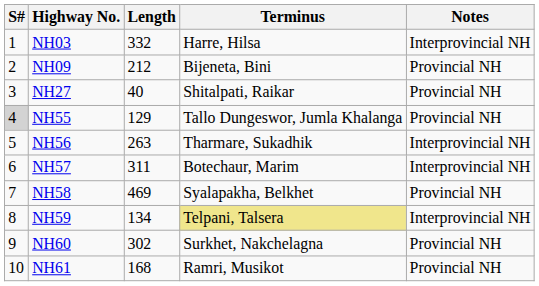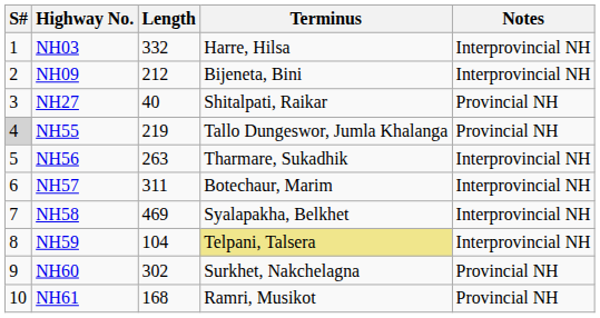 <table class="wikitable">
 <tr>
 <th>S#</th>
 <th>Highway No.</th>
 <th>Length</th>
 <th>Terminus</th>
 <th>Notes</th>
 </tr>
 <tr>
 <td>1</td>
 <td><a href='#'>NH03</a></td>
 <td>332</td>
 <td>Harre, Hilsa</td>
 <td>Interprovincial NH</td>
 </tr>
 <tr>
 <td>2</td>
 <td><a href='#'>NH09</a></td>
 <td>212</td>
 <td>Bijeneta, Bini</td>
-<td>Provincial NH</td>
+<td>Interprovincial NH</td>
 </tr>
 <tr>
 <td>3</td>
 <td><a href='#'>NH27</a></td>
 <td>40</td>
 <td>Shitalpati, Raikar</td>
 <td>Provincial NH</td>
 </tr>
 <tr>
 <td style="background: lightgrey;">4</td>
 <td><a href='#'>NH55</a></td>
-<td>129</td>
+<td>219</td>
 <td>Tallo Dungeswor, Jumla Khalanga</td>
 <td>Provincial NH</td>
 </tr>
 <tr>
 <td>5</td>
 <td><a href='#'>NH56</a></td>
 <td>263</td>
 <td>Tharmare, Sukadhik</td>
 <td>Interprovincial NH</td>
 </tr>
 <tr>
 <td>6</td>
 <td><a href='#'>NH57</a></td>
 <td>311</td>
 <td>Botechaur, Marim</td>
 <td>Interprovincial NH</td>
 </tr>
 <tr>
 <td>7</td>
 <td><a href='#'>NH58</a></td>
 <td>469</td>
 <td>Syalapakha, Belkhet</td>
-<td>Provincial NH</td>
+<td>Interprovincial NH</td>
 </tr>
 <tr>
 <td>8</td>
 <td><a href='#'>NH59</a></td>
-<td>134</td>
+<td>104</td>
 <td style="background: khaki;">Telpani, Talsera</td>
 <td>Interprovincial NH</td>
 </tr>
 <tr>
 <td>9</td>
 <td><a href='#'>NH60</a></td>
 <td>302</td>
 <td>Surkhet, Nakchelagna</td>
 <td>Provincial NH</td>
 </tr>
 <tr>
 <td>10</td>
 <td><a href='#'>NH61</a></td>
 <td>168</td>
 <td>Ramri, Musikot</td>
 <td>Provincial NH</td>
 </tr>
 </table>
